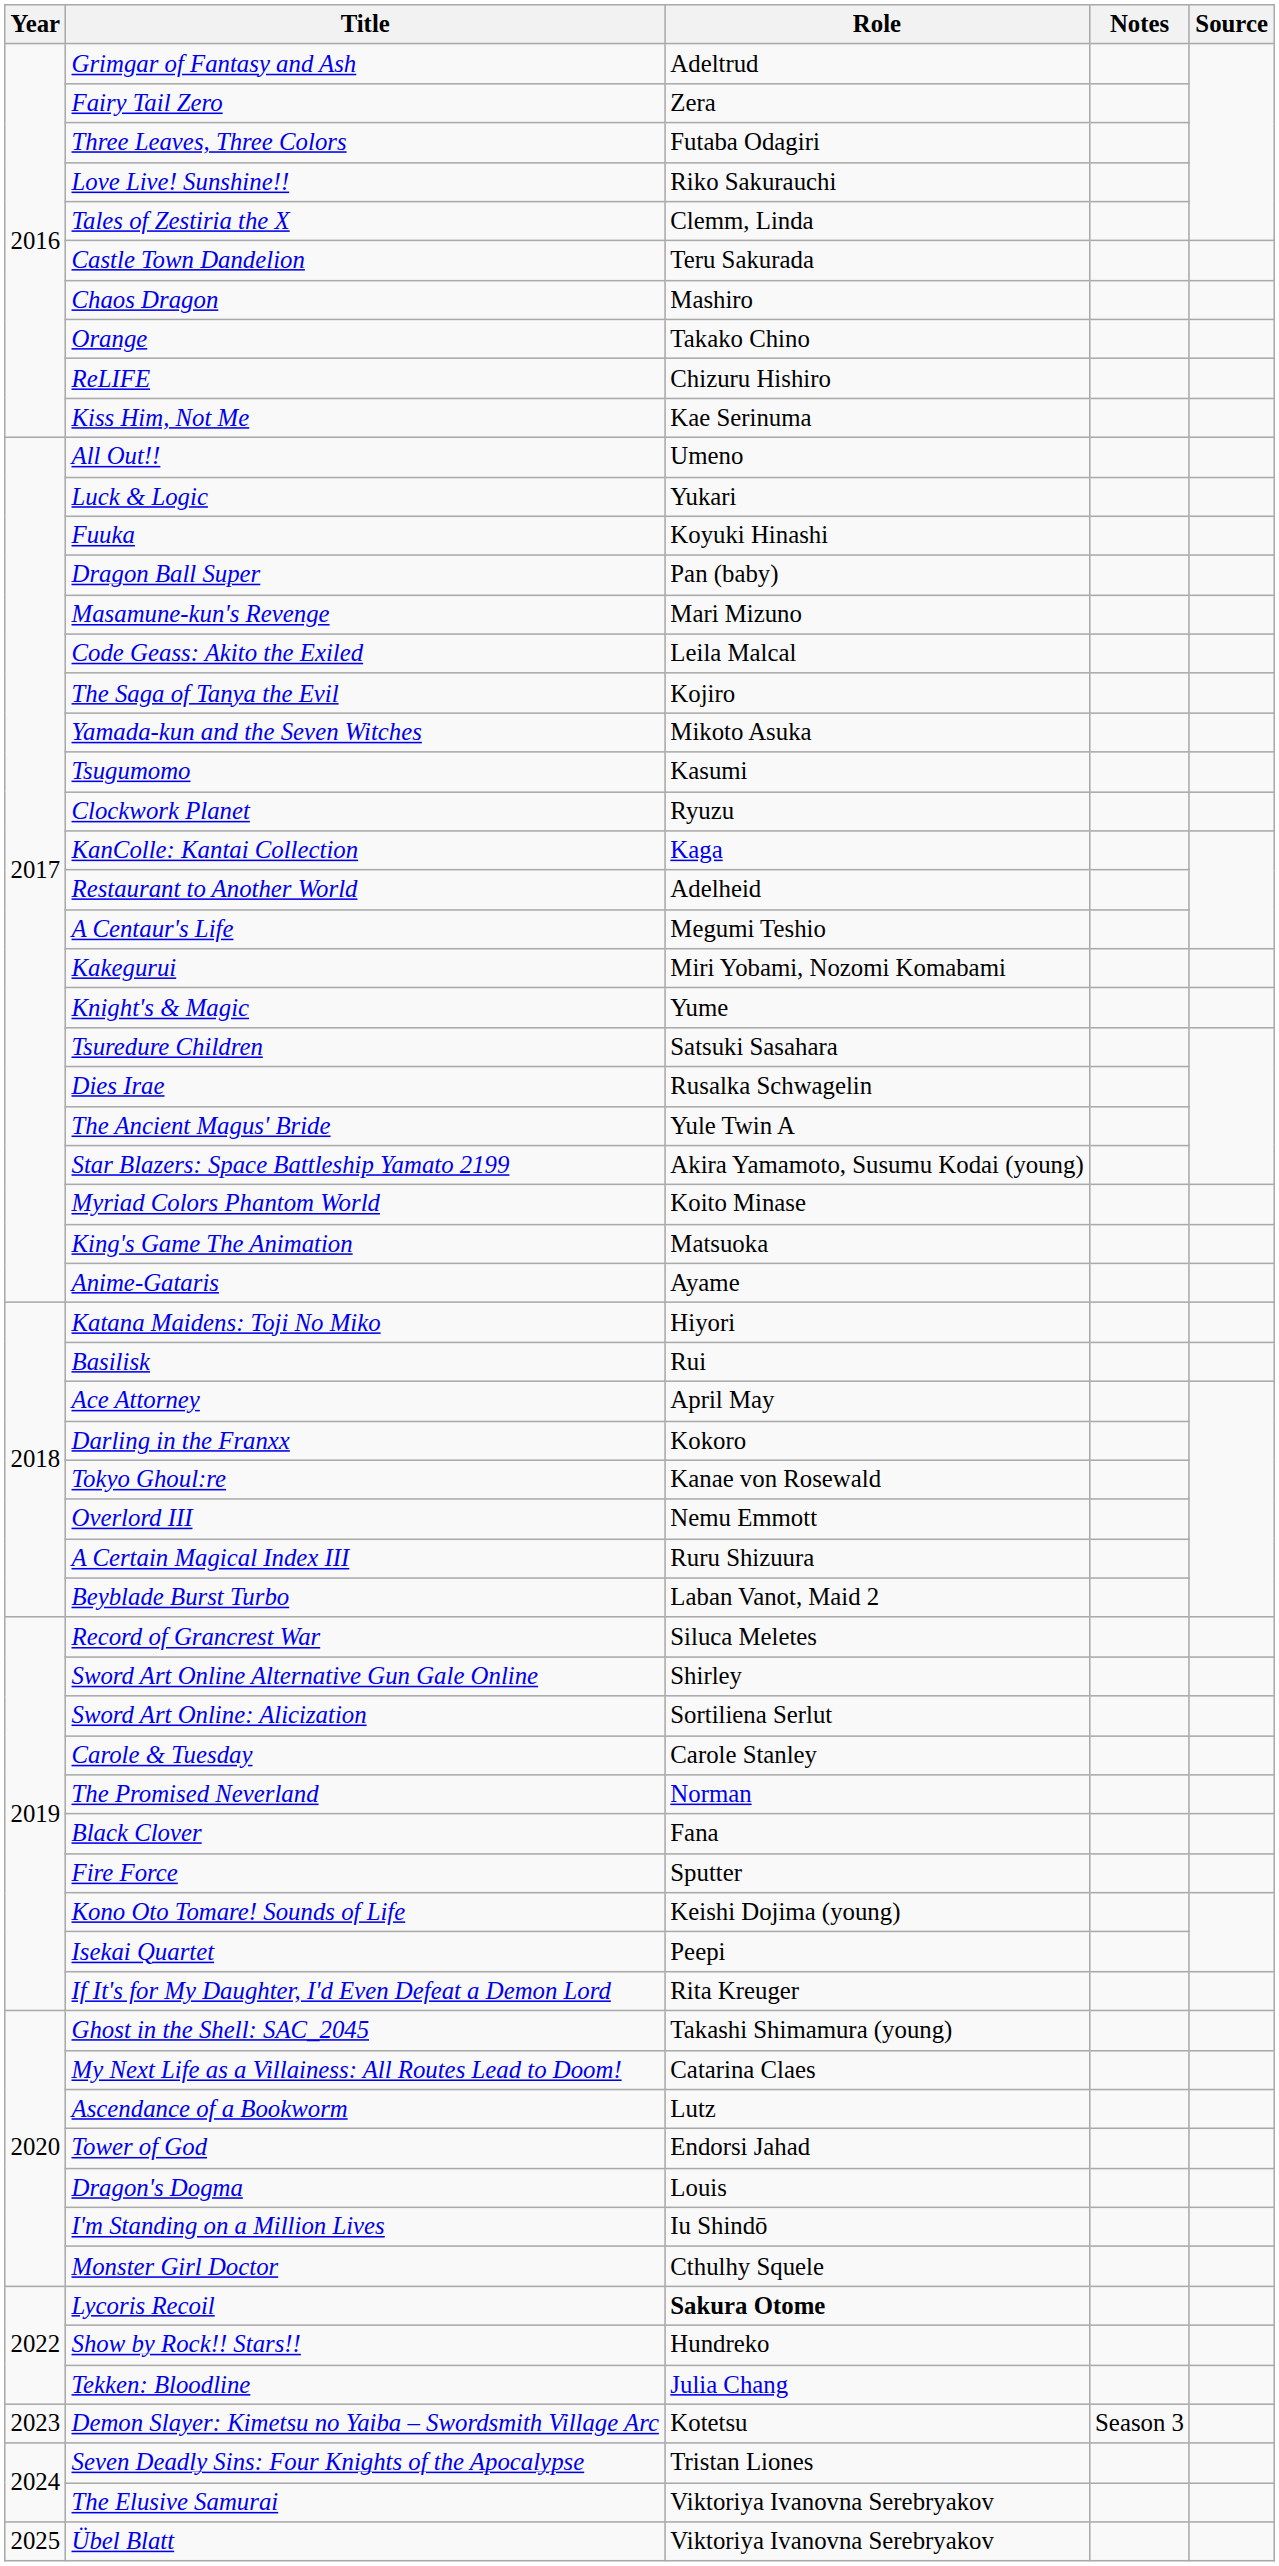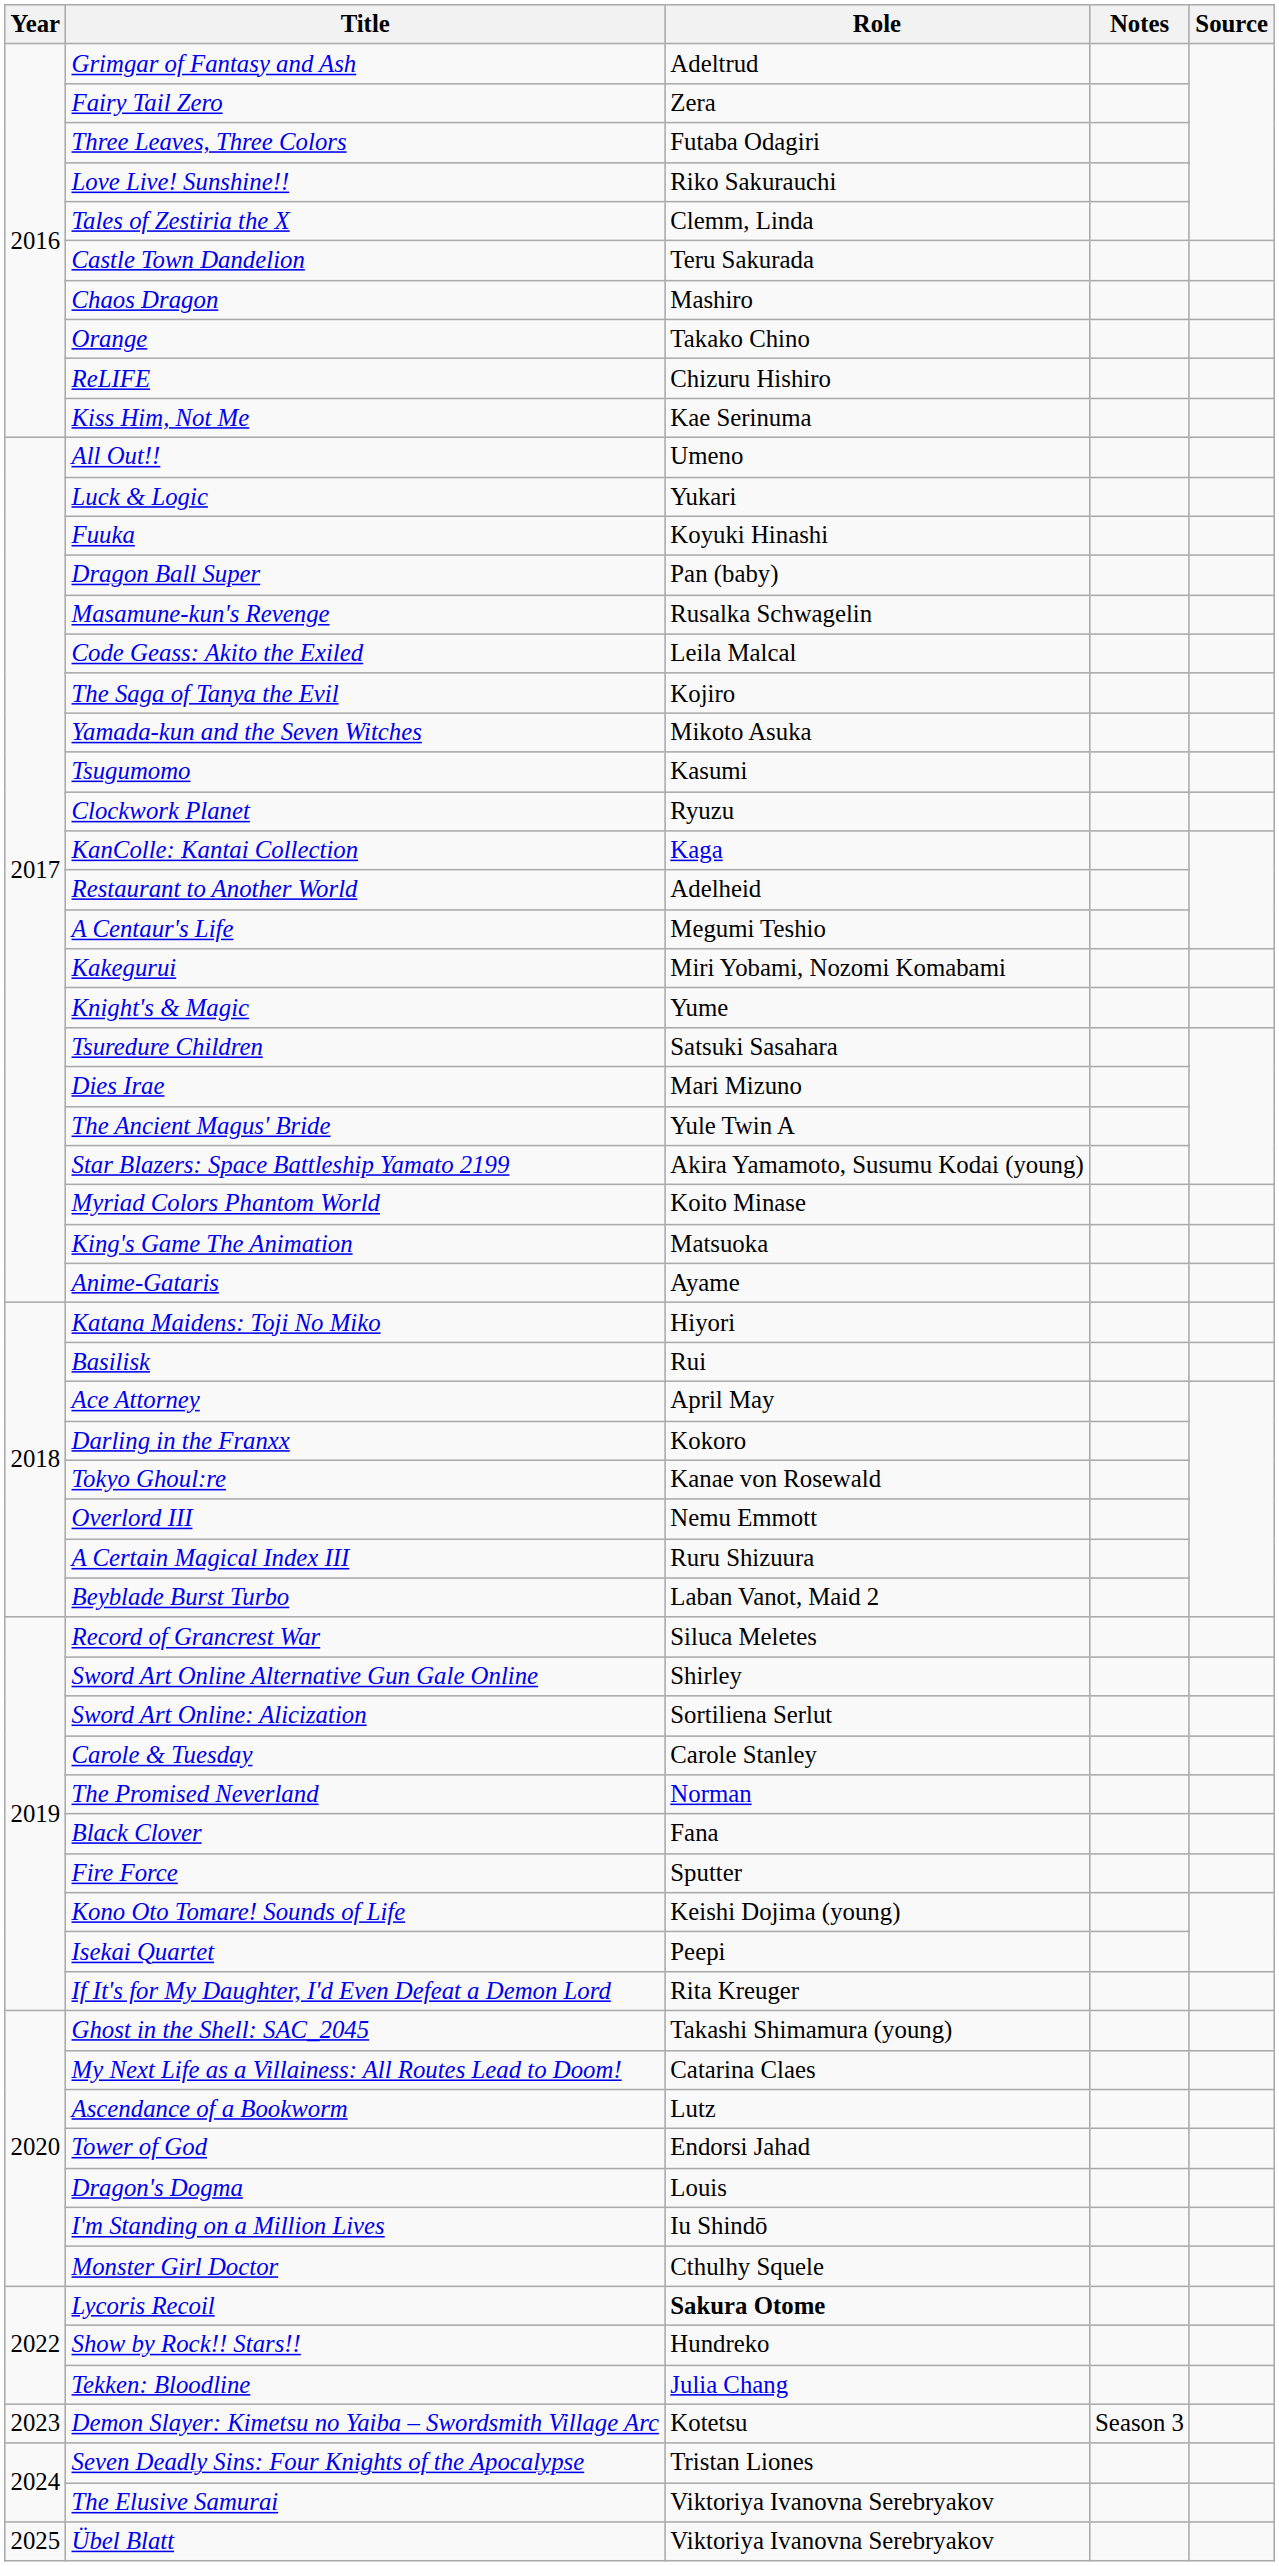 <table class="wikitable sortable plainrowheaders">
 <tr>
 <th>Year</th>
 <th>Title</th>
 <th>Role</th>
 <th class="unsortable">Notes</th>
 <th class="unsortable">Source</th>
 </tr>
 <tr>
 <td rowspan="10">2016</td>
 <td><em><a href='#'>Grimgar of Fantasy and Ash</a></em></td>
 <td>Adeltrud</td>
 <td></td>
 <td rowspan="5"></td>
 </tr>
 <tr>
 <td><em><a href='#'>Fairy Tail Zero</a></em></td>
 <td>Zera</td>
 <td></td>
 </tr>
 <tr>
 <td><em><a href='#'>Three Leaves, Three Colors</a></em></td>
 <td>Futaba Odagiri</td>
 <td></td>
 </tr>
 <tr>
 <td><em><a href='#'>Love Live! Sunshine!!</a></em></td>
 <td>Riko Sakurauchi</td>
 <td></td>
 </tr>
 <tr>
 <td><em><a href='#'>Tales of Zestiria the X</a></em></td>
 <td>Clemm, Linda</td>
 <td></td>
 </tr>
 <tr>
 <td><em><a href='#'>Castle Town Dandelion</a></em></td>
 <td>Teru Sakurada</td>
 <td></td>
 <td></td>
 </tr>
 <tr>
 <td><em><a href='#'>Chaos Dragon</a></em></td>
 <td>Mashiro</td>
 <td></td>
 <td></td>
 </tr>
 <tr>
 <td><em><a href='#'>Orange</a></em></td>
 <td>Takako Chino</td>
 <td></td>
 <td></td>
 </tr>
 <tr>
 <td><em><a href='#'>ReLIFE</a></em></td>
 <td>Chizuru Hishiro</td>
 <td></td>
 <td></td>
 </tr>
 <tr>
 <td><em><a href='#'>Kiss Him, Not Me</a></em></td>
 <td>Kae Serinuma</td>
 <td></td>
 <td></td>
 </tr>
 <tr>
 <td rowspan="22">2017</td>
 <td><em><a href='#'>All Out!!</a></em></td>
 <td>Umeno</td>
 <td></td>
 <td></td>
 </tr>
 <tr>
 <td><em><a href='#'>Luck & Logic</a></em></td>
 <td>Yukari</td>
 <td></td>
 <td></td>
 </tr>
 <tr>
 <td><em><a href='#'>Fuuka</a></em></td>
 <td>Koyuki Hinashi</td>
 <td></td>
 <td></td>
 </tr>
 <tr>
 <td><em><a href='#'>Dragon Ball Super</a></em></td>
 <td>Pan (baby)</td>
 <td></td>
 <td></td>
 </tr>
 <tr>
 <td><em><a href='#'>Masamune-kun's Revenge</a></em></td>
-<td>Mari Mizuno</td>
+<td>Rusalka Schwagelin</td>
 <td></td>
 <td></td>
 </tr>
 <tr>
 <td><em><a href='#'>Code Geass: Akito the Exiled</a></em></td>
 <td>Leila Malcal</td>
 <td></td>
 <td></td>
 </tr>
 <tr>
 <td><em><a href='#'>The Saga of Tanya the Evil</a></em></td>
 <td>Kojiro</td>
 <td></td>
 <td></td>
 </tr>
 <tr>
 <td><em><a href='#'>Yamada-kun and the Seven Witches</a></em></td>
 <td>Mikoto Asuka</td>
 <td></td>
 <td></td>
 </tr>
 <tr>
 <td><em><a href='#'>Tsugumomo</a></em></td>
 <td>Kasumi</td>
 <td></td>
 <td></td>
 </tr>
 <tr>
 <td><em><a href='#'>Clockwork Planet</a></em></td>
 <td>Ryuzu</td>
 <td></td>
 <td></td>
 </tr>
 <tr>
 <td><em><a href='#'>KanColle: Kantai Collection</a></em></td>
 <td><a href='#'>Kaga</a></td>
 <td></td>
 <td rowspan="3"></td>
 </tr>
 <tr>
 <td><em><a href='#'>Restaurant to Another World</a></em></td>
 <td>Adelheid</td>
 <td></td>
 </tr>
 <tr>
 <td><em><a href='#'>A Centaur's Life</a></em></td>
 <td>Megumi Teshio</td>
 <td></td>
 </tr>
 <tr>
 <td><em><a href='#'>Kakegurui</a></em></td>
 <td>Miri Yobami, Nozomi Komabami</td>
 <td></td>
 <td></td>
 </tr>
 <tr>
 <td><em><a href='#'>Knight's & Magic</a></em></td>
 <td>Yume</td>
 <td></td>
 <td></td>
 </tr>
 <tr>
 <td><em><a href='#'>Tsuredure Children</a></em></td>
 <td>Satsuki Sasahara</td>
 <td></td>
 <td rowspan="4"></td>
 </tr>
 <tr>
 <td><em><a href='#'>Dies Irae</a></em></td>
-<td>Rusalka Schwagelin</td>
+<td>Mari Mizuno</td>
 <td></td>
 </tr>
 <tr>
 <td><em><a href='#'>The Ancient Magus' Bride</a></em></td>
 <td>Yule Twin A</td>
 <td></td>
 </tr>
 <tr>
 <td><em><a href='#'>Star Blazers: Space Battleship Yamato 2199</a></em></td>
 <td>Akira Yamamoto, Susumu Kodai (young)</td>
 <td></td>
 </tr>
 <tr>
 <td><em><a href='#'>Myriad Colors Phantom World</a></em></td>
 <td>Koito Minase</td>
 <td></td>
 <td></td>
 </tr>
 <tr>
 <td><em><a href='#'>King's Game The Animation</a></em></td>
 <td>Matsuoka</td>
 <td></td>
 <td></td>
 </tr>
 <tr>
 <td><em><a href='#'>Anime-Gataris</a></em></td>
 <td>Ayame</td>
 <td></td>
 <td></td>
 </tr>
 <tr>
 <td rowspan="8">2018</td>
 <td><em><a href='#'>Katana Maidens: Toji No Miko</a></em></td>
 <td>Hiyori</td>
 <td></td>
 <td></td>
 </tr>
 <tr>
 <td><em><a href='#'>Basilisk</a></em></td>
 <td>Rui</td>
 <td></td>
 <td></td>
 </tr>
 <tr>
 <td><em><a href='#'>Ace Attorney</a></em></td>
 <td>April May</td>
 <td></td>
 <td rowspan="6"></td>
 </tr>
 <tr>
 <td><em><a href='#'>Darling in the Franxx</a></em></td>
 <td>Kokoro</td>
 <td></td>
 </tr>
 <tr>
 <td><em><a href='#'>Tokyo Ghoul:re</a></em></td>
 <td>Kanae von Rosewald</td>
 <td></td>
 </tr>
 <tr>
 <td><em><a href='#'>Overlord III</a></em></td>
 <td>Nemu Emmott</td>
 <td></td>
 </tr>
 <tr>
 <td><em><a href='#'>A Certain Magical Index III</a></em></td>
 <td>Ruru Shizuura</td>
 <td></td>
 </tr>
 <tr>
 <td><em><a href='#'>Beyblade Burst Turbo</a></em></td>
 <td>Laban Vanot, Maid 2</td>
 <td></td>
 </tr>
 <tr>
 <td rowspan="10">2019</td>
 <td><em><a href='#'>Record of Grancrest War</a></em></td>
 <td>Siluca Meletes</td>
 <td></td>
 <td></td>
 </tr>
 <tr>
 <td><em><a href='#'>Sword Art Online Alternative Gun Gale Online</a></em></td>
 <td>Shirley</td>
 <td></td>
 <td></td>
 </tr>
 <tr>
 <td><em><a href='#'>Sword Art Online: Alicization</a></em></td>
 <td>Sortiliena Serlut</td>
 <td></td>
 <td></td>
 </tr>
 <tr>
 <td><em><a href='#'>Carole & Tuesday</a></em></td>
 <td>Carole Stanley</td>
 <td></td>
 <td></td>
 </tr>
 <tr>
 <td><em><a href='#'>The Promised Neverland</a></em></td>
 <td><a href='#'>Norman</a></td>
 <td></td>
 <td></td>
 </tr>
 <tr>
 <td><em><a href='#'>Black Clover</a></em></td>
 <td>Fana</td>
 <td></td>
 <td></td>
 </tr>
 <tr>
 <td><em><a href='#'>Fire Force</a></em></td>
 <td>Sputter</td>
 <td></td>
 <td></td>
 </tr>
 <tr>
 <td><em><a href='#'>Kono Oto Tomare! Sounds of Life</a></em></td>
 <td>Keishi Dojima (young)</td>
 <td></td>
 <td rowspan="2"></td>
 </tr>
 <tr>
 <td><em><a href='#'>Isekai Quartet</a></em></td>
 <td>Peepi</td>
 <td></td>
 </tr>
 <tr>
 <td><em><a href='#'>If It's for My Daughter, I'd Even Defeat a Demon Lord</a></em></td>
 <td>Rita Kreuger</td>
 <td></td>
 <td></td>
 </tr>
 <tr>
 <td rowspan="7">2020</td>
 <td><em><a href='#'>Ghost in the Shell: SAC_2045</a></em></td>
 <td>Takashi Shimamura (young)</td>
 <td></td>
 <td></td>
 </tr>
 <tr>
 <td><em><a href='#'>My Next Life as a Villainess: All Routes Lead to Doom!</a></em></td>
 <td>Catarina Claes</td>
 <td></td>
 <td></td>
 </tr>
 <tr>
 <td><em><a href='#'>Ascendance of a Bookworm</a></em></td>
 <td>Lutz</td>
 <td></td>
 <td></td>
 </tr>
 <tr>
 <td><em><a href='#'>Tower of God</a></em></td>
 <td>Endorsi Jahad</td>
 <td></td>
 <td></td>
 </tr>
 <tr>
 <td><em><a href='#'>Dragon's Dogma</a></em></td>
 <td>Louis</td>
 <td></td>
 <td></td>
 </tr>
 <tr>
 <td><em><a href='#'>I'm Standing on a Million Lives</a></em></td>
 <td>Iu Shindō</td>
 <td></td>
 <td></td>
 </tr>
 <tr>
 <td><em><a href='#'>Monster Girl Doctor</a></em></td>
 <td>Cthulhy Squele</td>
 <td></td>
 <td></td>
 </tr>
 <tr>
 <td rowspan="3">2022</td>
 <td><em><a href='#'>Lycoris Recoil</a></em></td>
 <td><strong>Sakura Otome</strong></td>
 <td></td>
 <td></td>
 </tr>
 <tr>
 <td><em><a href='#'>Show by Rock!! Stars!!</a></em></td>
 <td>Hundreko</td>
 <td></td>
 <td></td>
 </tr>
 <tr>
 <td><em><a href='#'>Tekken: Bloodline</a></em></td>
 <td><a href='#'>Julia Chang</a></td>
 <td></td>
 <td></td>
 </tr>
 <tr>
 <td>2023</td>
 <td><a href='#'><em>Demon Slayer: Kimetsu no Yaiba – Swordsmith Village Arc</em></a></td>
 <td>Kotetsu</td>
 <td>Season 3</td>
 <td></td>
 </tr>
 <tr>
 <td rowspan="2">2024</td>
 <td><a href='#'><em>Seven Deadly Sins: Four Knights of the Apocalypse</em></a></td>
 <td>Tristan Liones</td>
 <td></td>
 <td></td>
 </tr>
 <tr>
 <td><em><a href='#'>The Elusive Samurai</a></em></td>
 <td>Viktoriya Ivanovna Serebryakov</td>
 <td></td>
 <td></td>
 </tr>
 <tr>
 <td>2025</td>
 <td><em><a href='#'>Übel Blatt</a></em></td>
 <td>Viktoriya Ivanovna Serebryakov</td>
 <td></td>
 <td></td>
 </tr>
 </table>
